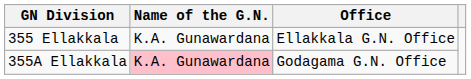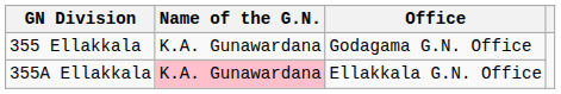 <table class="wikitable">
 <tr>
 <th>GN Division</th>
 <th>Name of the G.N.</th>
 <th>Office</th>
 <th></th>
 </tr>
 <tr>
 <td>355 Ellakkala</td>
 <td>K.A. Gunawardana</td>
-<td Ellakkala G.N. Office>Ellakkala G.N. Office</td>
+<td G.N.Office, Godagama>Godagama G.N. Office</td>
 </tr>
 <tr>
 <td>355A Ellakkala</td>
 <td style="background: pink;">K.A. Gunawardana</td>
-<td G.N.Office, Godagama>Godagama G.N. Office</td>
+<td Ellakkala G.N. Office>Ellakkala G.N. Office</td>
 </tr>
 </table>
